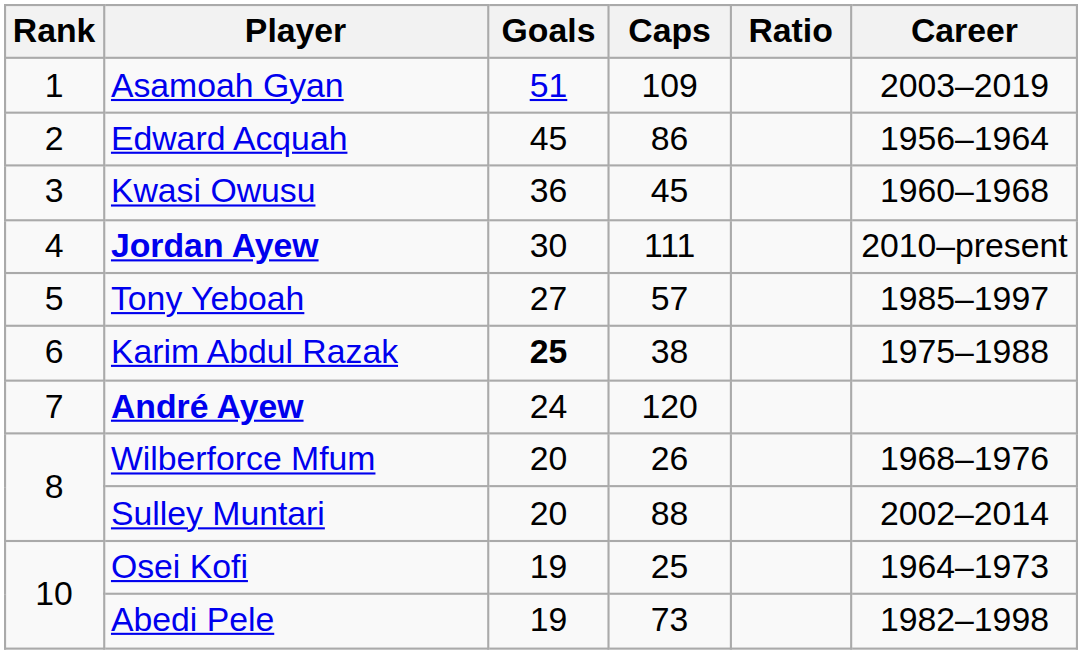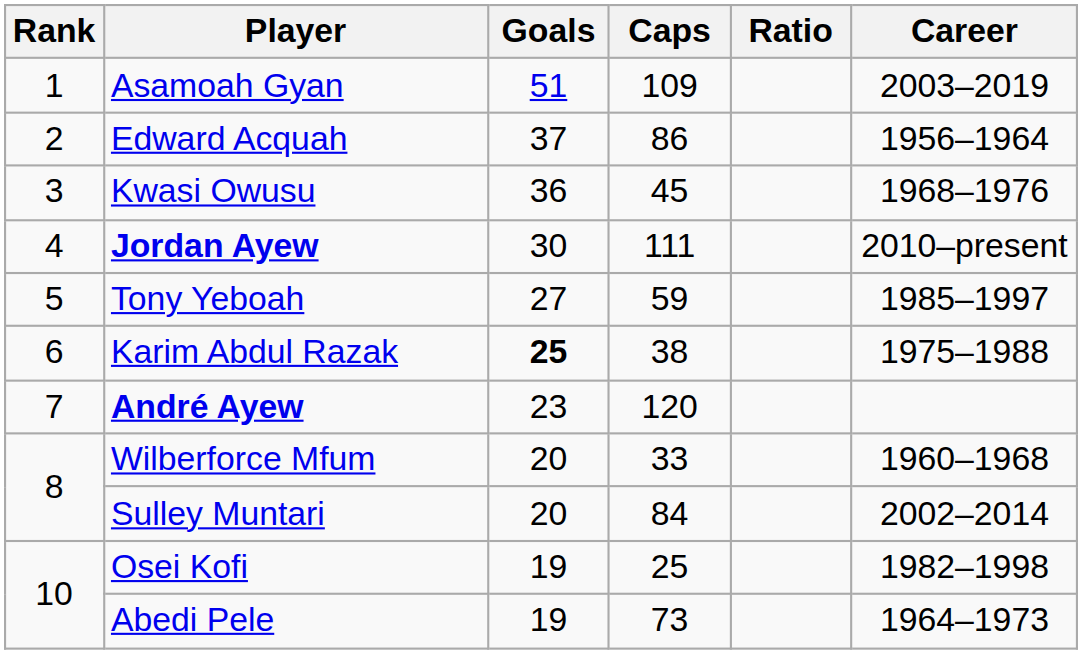 <table class="wikitable sortable" style="text-align: center">
 <tr>
 <th width=30px>Rank</th>
 <th width=175px>Player</th>
 <th width=50px>Goals</th>
 <th width=50px>Caps</th>
 <th width=50px>Ratio</th>
 <th width=100px>Career</th>
 </tr>
 <tr>
 <td>1</td>
 <td align=left><a href='#'>Asamoah Gyan</a></td>
 <td><a href='#'>51</a></td>
 <td>109</td>
 <td></td>
 <td>2003–2019</td>
 </tr>
 <tr>
 <td>2</td>
 <td align=left><a href='#'>Edward Acquah</a></td>
-<td>45</td>
+<td>37</td>
 <td>86</td>
 <td></td>
 <td>1956–1964</td>
 </tr>
 <tr>
 <td>3</td>
 <td align=left><a href='#'>Kwasi Owusu</a></td>
 <td>36</td>
 <td>45</td>
 <td></td>
-<td>1960–1968</td>
+<td>1968–1976</td>
 </tr>
 <tr>
 <td>4</td>
 <td align=left><strong><a href='#'>Jordan Ayew</a></strong></td>
 <td>30</td>
 <td>111</td>
 <td></td>
 <td>2010–present</td>
 </tr>
 <tr>
 <td>5</td>
 <td align=left><a href='#'>Tony Yeboah</a></td>
 <td>27</td>
-<td>57</td>
+<td>59</td>
 <td></td>
 <td>1985–1997</td>
 </tr>
 <tr>
 <td>6</td>
 <td align=left><a href='#'>Karim Abdul Razak</a></td>
 <td><strong>25</strong></td>
 <td>38</td>
 <td></td>
 <td>1975–1988</td>
 </tr>
 <tr>
 <td>7</td>
 <td align=left><strong><a href='#'>André Ayew</a></strong></td>
-<td>24</td>
+<td>23</td>
 <td>120</td>
 <td></td>
 <td></td>
 </tr>
 <tr>
 <td rowspan=2>8</td>
 <td align=left><a href='#'>Wilberforce Mfum</a></td>
 <td>20</td>
-<td>26</td>
+<td>33</td>
 <td></td>
-<td>1968–1976</td>
+<td>1960–1968</td>
 </tr>
 <tr>
 <td align=left><a href='#'>Sulley Muntari</a></td>
 <td>20</td>
-<td>88</td>
+<td>84</td>
 <td></td>
 <td>2002–2014</td>
 </tr>
 <tr>
 <td rowspan=2>10</td>
 <td align=left><a href='#'>Osei Kofi</a></td>
 <td>19</td>
 <td>25</td>
 <td></td>
-<td>1964–1973</td>
+<td>1982–1998</td>
 </tr>
 <tr>
 <td align=left><a href='#'>Abedi Pele</a></td>
 <td>19</td>
 <td>73</td>
 <td></td>
-<td>1982–1998</td>
+<td>1964–1973</td>
 </tr>
 </table>
